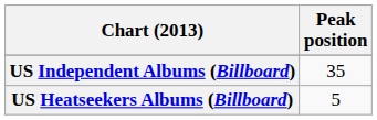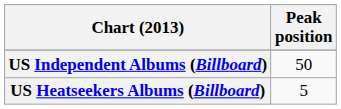 <table class="wikitable plainrowheaders sortable" style="text-align:center;">
 <tr>
 <th>Chart (2013)</th>
 <th>Peak<br>position</th>
 </tr>
 <tr>
 </tr>
 <tr>
 </tr>
 <tr>
 </tr>
 <tr>
 </tr>
 <tr>
 </tr>
 <tr>
 <th scope="row">US <a href='#'>Independent Albums</a> (<em><a href='#'>Billboard</a></em>)</th>
-<td>35</td>
+<td>50</td>
 </tr>
 <tr>
 <th scope="row">US <a href='#'>Heatseekers Albums</a> (<em><a href='#'>Billboard</a></em>)</th>
 <td>5</td>
 </tr>
 </table>
